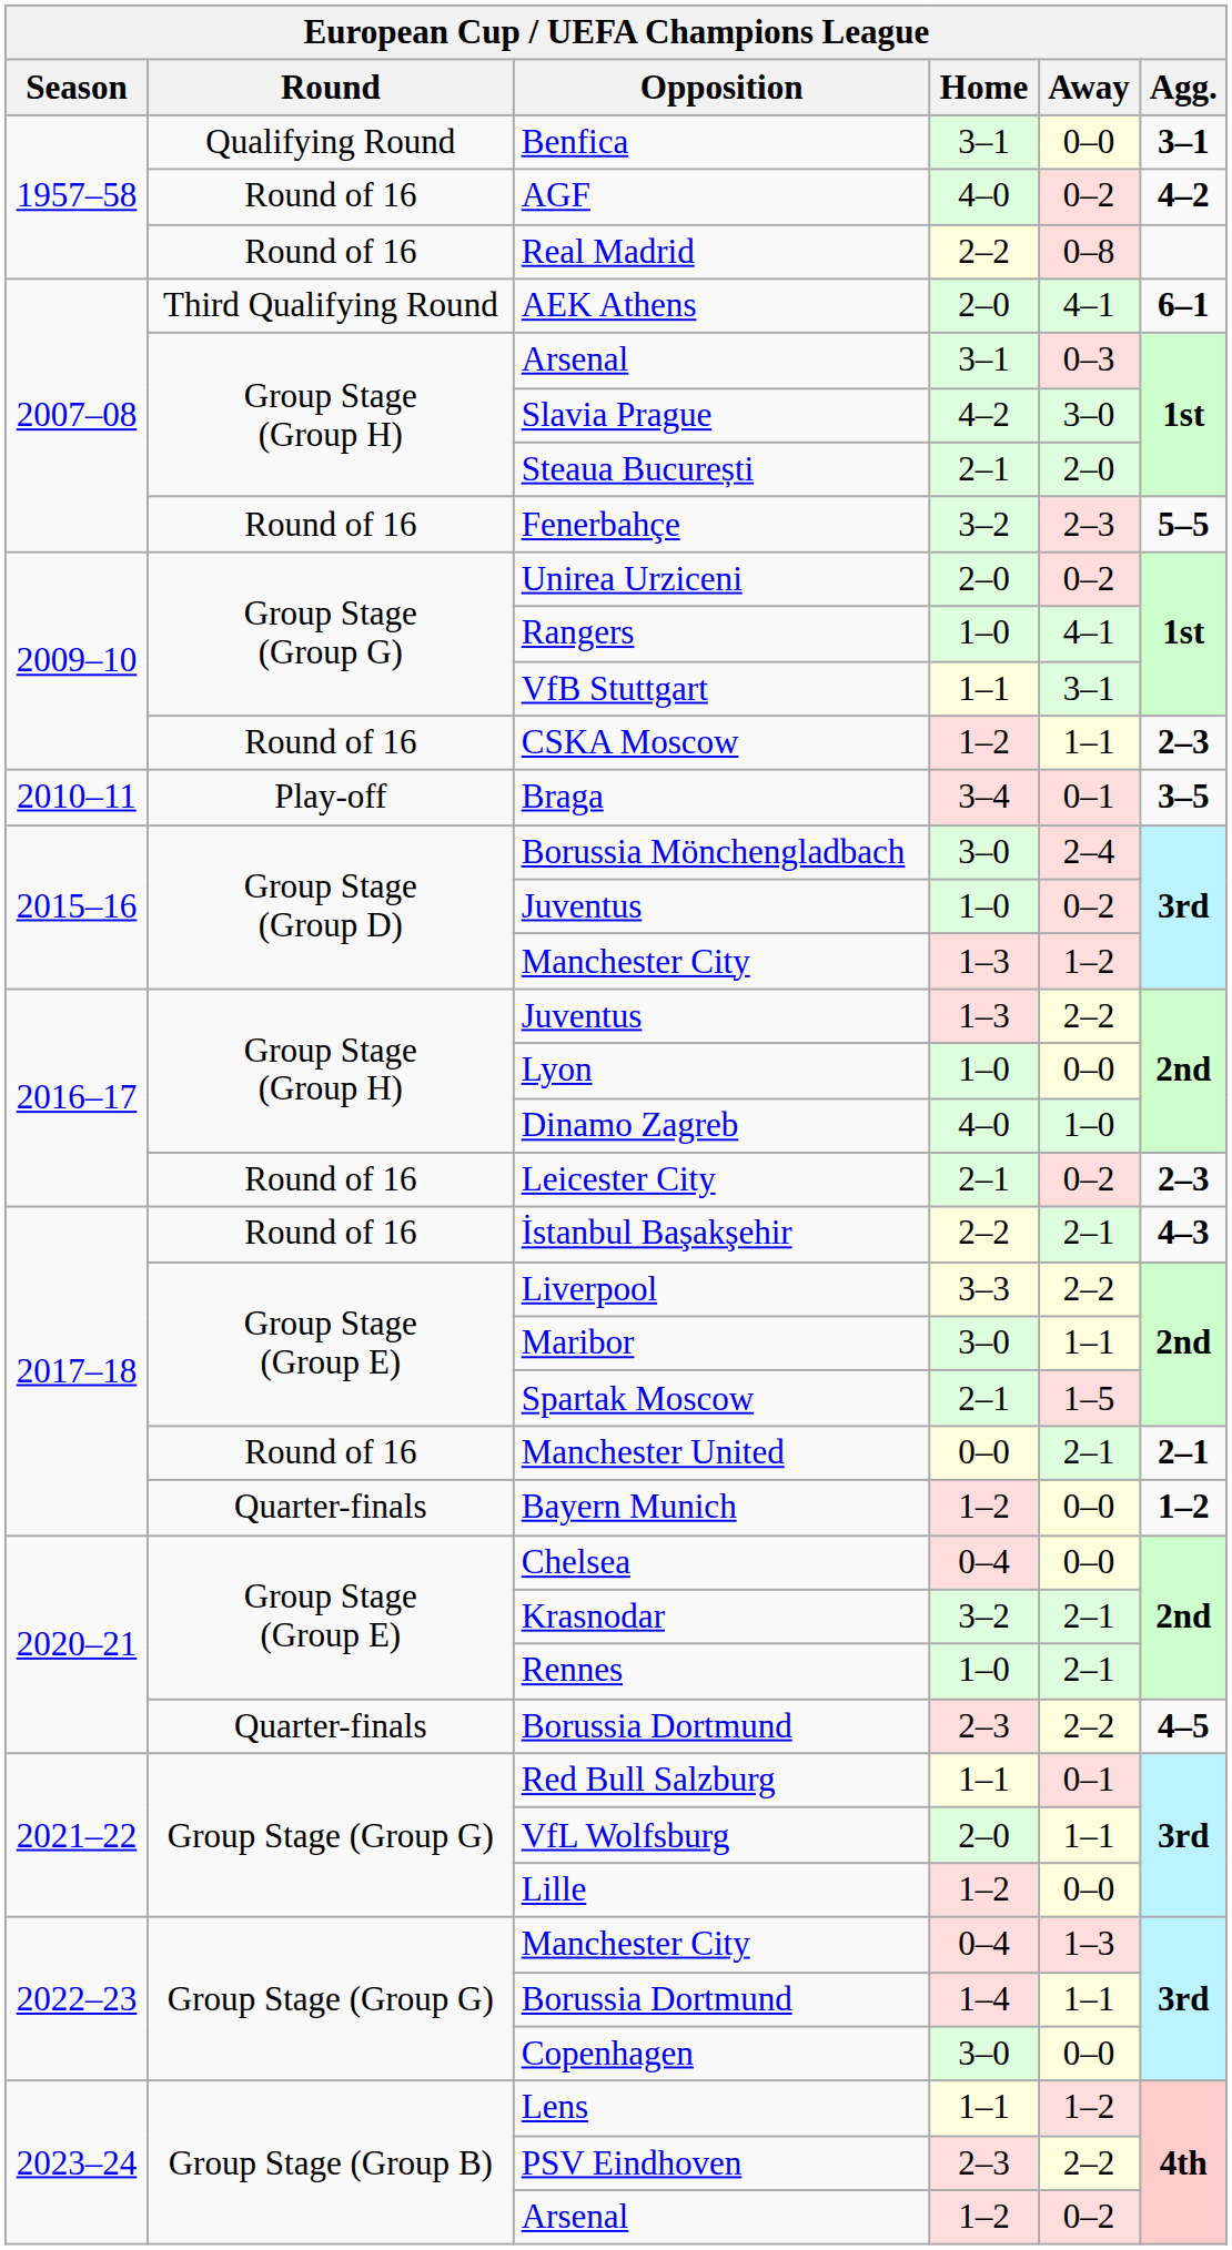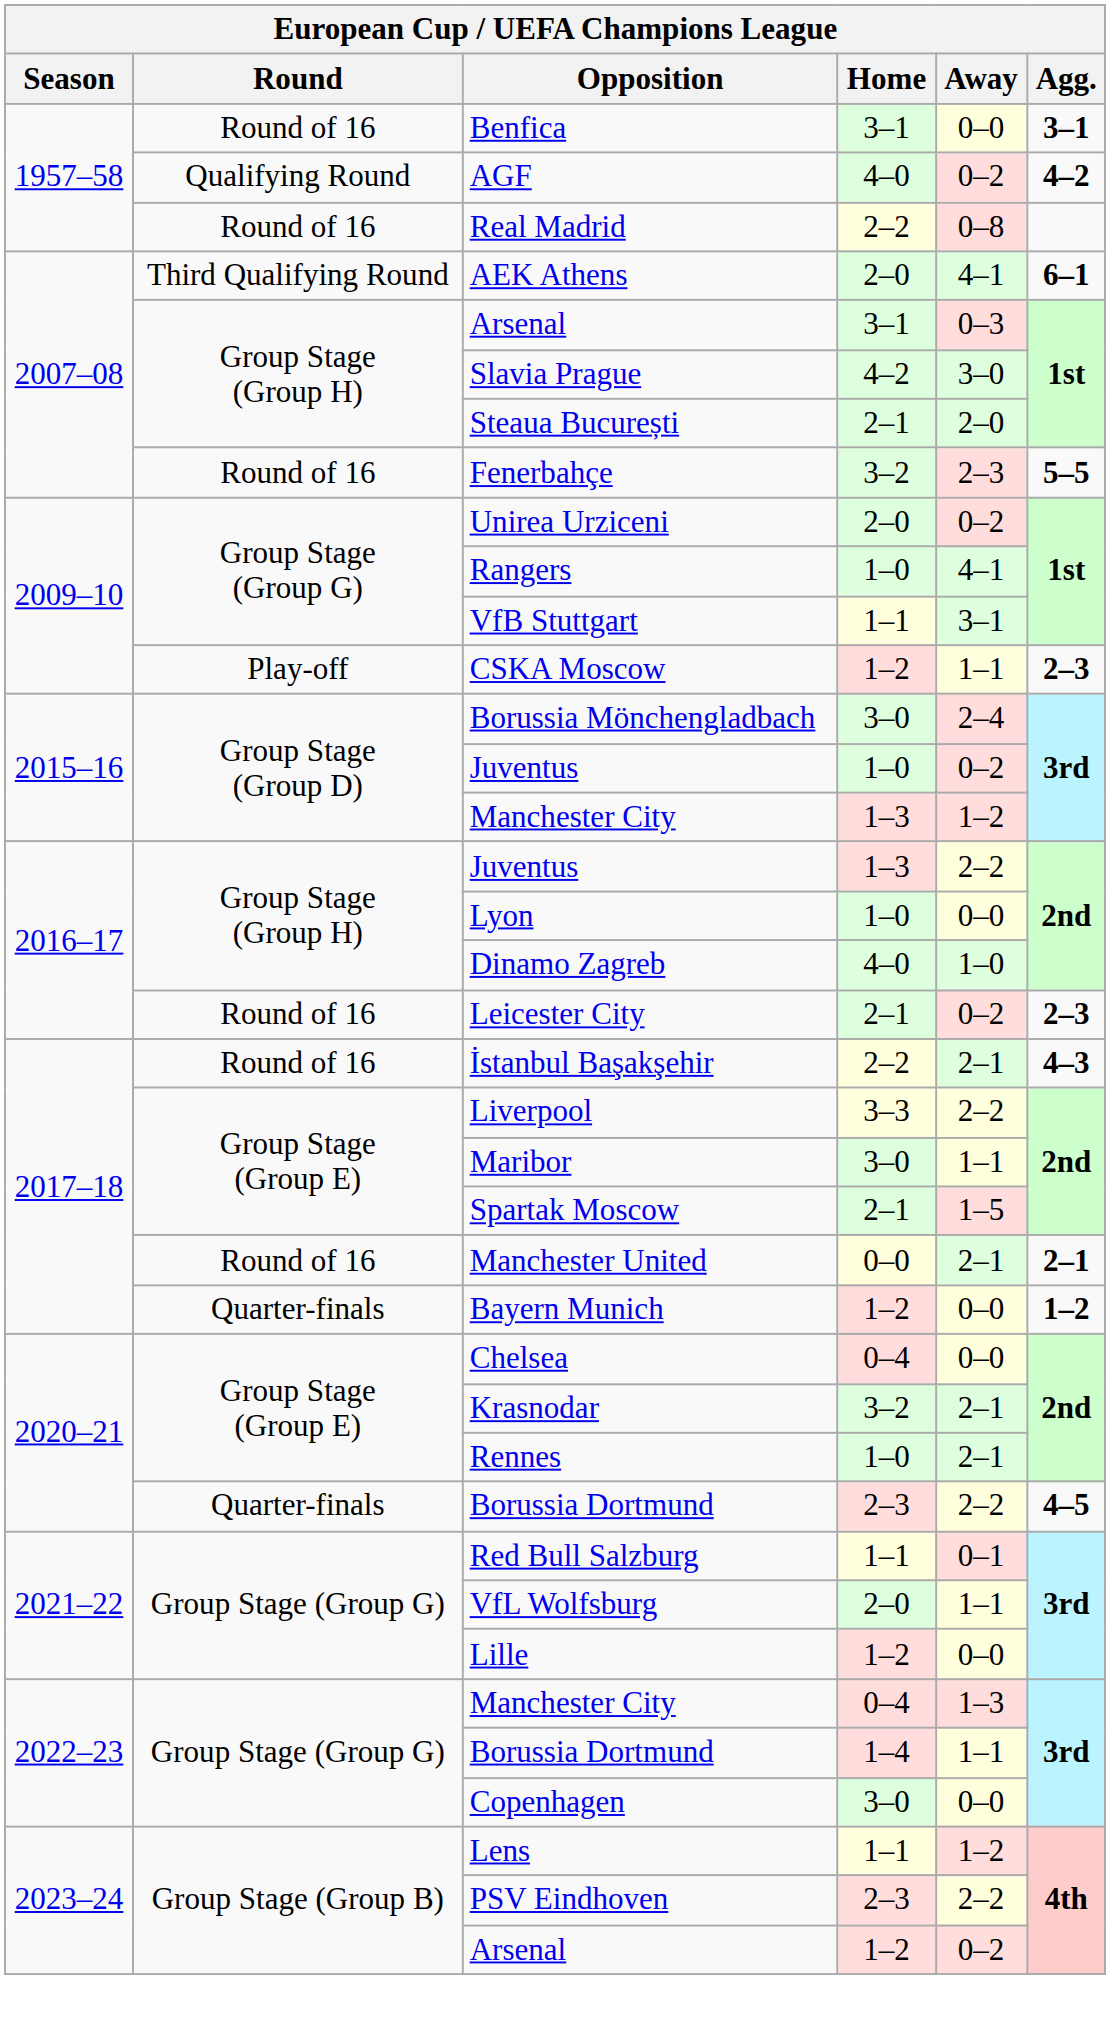 <table class="wikitable collapsible">
 <tr>
 <th colspan="6" width="560">European Cup / UEFA Champions League</th>
 </tr>
 <tr>
 <th>Season</th>
 <th>Round</th>
 <th>Opposition</th>
 <th>Home</th>
 <th>Away</th>
 <th>Agg.</th>
 </tr>
 <tr>
 <td style="text-align:center;" rowspan="3"><a href='#'>1957–58</a></td>
-<td style="text-align:center;">Qualifying Round</td>
+<td style="text-align:center;">Round of 16</td>
 <td> <a href='#'>Benfica</a></td>
 <td style="text-align:center; background:#dfd;">3–1</td>
 <td style="text-align:center; background:#ffd;">0–0</td>
 <td style="text-align:center;"><strong>3–1</strong></td>
 </tr>
 <tr>
-<td style="text-align:center;">Round of 16</td>
+<td style="text-align:center;">Qualifying Round</td>
 <td> <a href='#'>AGF</a></td>
 <td style="text-align:center; background:#dfd;">4–0</td>
 <td style="text-align:center; background:#fdd;">0–2</td>
 <td style="text-align:center;"><strong>4–2</strong></td>
 </tr>
 <tr>
 <td style="text-align:center;">Round of 16</td>
 <td> <a href='#'>Real Madrid</a></td>
 <td style="text-align:center; background:#ffd;">2–2</td>
 <td style="text-align:center; background:#fdd;">0–8</td>
 <td style="text-align:center;"><strong></strong></td>
 </tr>
 <tr>
 <td style="text-align:center;" rowspan="5"><a href='#'>2007–08</a></td>
 <td style="text-align:center;">Third Qualifying Round</td>
 <td> <a href='#'>AEK Athens</a></td>
 <td style="text-align:center; background:#dfd;">2–0</td>
 <td style="text-align:center; background:#dfd;">4–1</td>
 <td style="text-align:center;"><strong>6–1</strong></td>
 </tr>
 <tr>
 <td rowspan="3" style="text-align:center;">Group Stage<br>(Group H)</td>
 <td> <a href='#'>Arsenal</a></td>
 <td style="text-align:center; background:#dfd;">3–1</td>
 <td style="text-align:center; background:#fdd;">0–3</td>
 <td rowspan="3" style="text-align:center;background:#ccffcc"><strong>1st</strong></td>
 </tr>
 <tr>
 <td> <a href='#'>Slavia Prague</a></td>
 <td style="text-align:center; background:#dfd;">4–2</td>
 <td style="text-align:center; background:#dfd;">3–0</td>
 </tr>
 <tr>
 <td> <a href='#'>Steaua București</a></td>
 <td style="text-align:center; background:#dfd;">2–1</td>
 <td style="text-align:center; background:#dfd;">2–0</td>
 </tr>
 <tr>
 <td style="text-align:center;">Round of 16</td>
 <td> <a href='#'>Fenerbahçe</a></td>
 <td style="text-align:center; background:#dfd;">3–2 </td>
 <td style="text-align:center; background:#fdd;">2–3</td>
 <td style="text-align:center;"><strong>5–5 </strong></td>
 </tr>
 <tr>
 <td style="text-align:center;" rowspan="4"><a href='#'>2009–10</a></td>
 <td rowspan="3" style="text-align:center;">Group Stage<br>(Group G)</td>
 <td> <a href='#'>Unirea Urziceni</a></td>
 <td style="text-align:center; background:#dfd;">2–0</td>
 <td style="text-align:center; background:#fdd;">0–2</td>
 <td rowspan="3" style="text-align:center;background:#ccffcc"><strong>1st</strong></td>
 </tr>
 <tr>
 <td> <a href='#'>Rangers</a></td>
 <td style="text-align:center; background:#dfd;">1–0</td>
 <td style="text-align:center; background:#dfd;">4–1</td>
 </tr>
 <tr>
 <td> <a href='#'>VfB Stuttgart</a></td>
 <td style="text-align:center; background:#ffd;">1–1</td>
 <td style="text-align:center; background:#dfd;">3–1</td>
 </tr>
 <tr>
-<td style="text-align:center;">Round of 16</td>
+<td style="text-align:center;">Play-off</td>
 <td> <a href='#'>CSKA Moscow</a></td>
 <td style="text-align:center; background:#fdd;">1–2</td>
 <td style="text-align:center; background:#ffd;">1–1</td>
 <td style="text-align:center;"><strong>2–3</strong></td>
-</tr>
-<tr>
-<td style="text-align:center;"><a href='#'>2010–11</a></td>
-<td style="text-align:center;">Play-off</td>
-<td> <a href='#'>Braga</a></td>
-<td style="text-align:center; background:#fdd;">3–4</td>
-<td style="text-align:center; background:#fdd;">0–1</td>
-<td style="text-align:center;"><strong>3–5</strong></td>
 </tr>
 <tr>
 <td style="text-align:center;" rowspan="3"><a href='#'>2015–16</a></td>
 <td rowspan="3" style="text-align:center;">Group Stage<br>(Group D)</td>
 <td> <a href='#'>Borussia Mönchengladbach</a></td>
 <td style="text-align:center; background:#dfd;">3–0</td>
 <td style="text-align:center; background:#fdd;">2–4</td>
 <td rowspan="3" style="text-align:center;background:#BBF3FF"><strong>3rd</strong></td>
 </tr>
 <tr>
 <td> <a href='#'>Juventus</a></td>
 <td style="text-align:center; background:#dfd;">1–0</td>
 <td style="text-align:center; background:#fdd;">0–2</td>
 </tr>
 <tr>
 <td> <a href='#'>Manchester City</a></td>
 <td style="text-align:center; background:#fdd;">1–3</td>
 <td style="text-align:center; background:#fdd;">1–2</td>
 </tr>
 <tr>
 <td style="text-align:center;" rowspan="4"><a href='#'>2016–17</a></td>
 <td rowspan="3" style="text-align:center;">Group Stage<br>(Group H)</td>
 <td> <a href='#'>Juventus</a></td>
 <td style="text-align:center; background:#fdd;">1–3</td>
 <td style="text-align:center; background:#ffd;">2–2</td>
 <td rowspan="3" style="text-align:center;background:#ccffcc"><strong>2nd</strong></td>
 </tr>
 <tr>
 <td> <a href='#'>Lyon</a></td>
 <td style="text-align:center; background:#dfd;">1–0</td>
 <td style="text-align:center; background:#ffd;">0–0</td>
 </tr>
 <tr>
 <td> <a href='#'>Dinamo Zagreb</a></td>
 <td style="text-align:center; background:#dfd;">4–0</td>
 <td style="text-align:center; background:#dfd;">1–0</td>
 </tr>
 <tr>
 <td style="text-align:center;">Round of 16</td>
 <td> <a href='#'>Leicester City</a></td>
 <td style="text-align:center; background:#dfd;">2–1</td>
 <td style="text-align:center; background:#fdd;">0–2</td>
 <td style="text-align:center;"><strong>2–3</strong></td>
 </tr>
 <tr>
 <td style="text-align:center;" rowspan="6"><a href='#'>2017–18</a></td>
 <td style="text-align:center;">Round of 16</td>
 <td> <a href='#'>İstanbul Başakşehir</a></td>
 <td style="text-align:center; background:#ffd;">2–2</td>
 <td style="text-align:center; background:#dfd;">2–1</td>
 <td style="text-align:center;"><strong>4–3</strong></td>
 </tr>
 <tr>
 <td rowspan="3" style="text-align:center;">Group Stage<br>(Group E)</td>
 <td> <a href='#'>Liverpool</a></td>
 <td style="text-align:center; background:#ffd;">3–3</td>
 <td style="text-align:center; background:#ffd;">2–2</td>
 <td rowspan="3" style="text-align:center;background:#ccffcc"><strong>2nd</strong></td>
 </tr>
 <tr>
 <td> <a href='#'>Maribor</a></td>
 <td style="text-align:center; background:#dfd;">3–0</td>
 <td style="text-align:center; background:#ffd;">1–1</td>
 </tr>
 <tr>
 <td> <a href='#'>Spartak Moscow</a></td>
 <td style="text-align:center; background:#dfd;">2–1</td>
 <td style="text-align:center; background:#fdd;">1–5</td>
 </tr>
 <tr>
 <td style="text-align:center;">Round of 16</td>
 <td> <a href='#'>Manchester United</a></td>
 <td style="text-align:center; background:#ffd;">0–0</td>
 <td style="text-align:center; background:#dfd;">2–1</td>
 <td style="text-align:center;"><strong>2–1</strong></td>
 </tr>
 <tr>
 <td style="text-align:center;">Quarter-finals</td>
 <td> <a href='#'>Bayern Munich</a></td>
 <td style="text-align:center; background:#fdd;">1–2</td>
 <td style="text-align:center; background:#ffd;">0–0</td>
 <td style="text-align:center;"><strong>1–2</strong></td>
 </tr>
 <tr>
 <td style="text-align:center;" rowspan="4"><a href='#'>2020–21</a></td>
 <td rowspan="3" style="text-align:center;">Group Stage<br>(Group E)</td>
 <td> <a href='#'>Chelsea</a></td>
 <td style="text-align:center; background:#fdd;">0–4</td>
 <td style="text-align:center; background:#ffd;">0–0</td>
 <td rowspan="3" style="text-align:center;background:#ccffcc"><strong>2nd</strong></td>
 </tr>
 <tr>
 <td> <a href='#'>Krasnodar</a></td>
 <td style="text-align:center; background:#dfd;">3–2</td>
 <td style="text-align:center; background:#dfd;">2–1</td>
 </tr>
 <tr>
 <td> <a href='#'>Rennes</a></td>
 <td style="text-align:center; background:#dfd;">1–0</td>
 <td style="text-align:center; background:#dfd;">2–1</td>
 </tr>
 <tr>
 <td style="text-align:center;">Quarter-finals</td>
 <td> <a href='#'>Borussia Dortmund</a></td>
 <td style="text-align:center; background:#fdd;">2–3</td>
 <td style="text-align:center; background:#ffd;">2–2</td>
 <td style="text-align:center;"><strong>4–5</strong></td>
 </tr>
 <tr>
 <td style="text-align:center;" rowspan="3"><a href='#'>2021–22</a></td>
 <td rowspan="3" style="text-align:center;">Group Stage (Group G)</td>
 <td> <a href='#'>Red Bull Salzburg</a></td>
 <td style="text-align:center; background:#ffd;">1–1</td>
 <td style="text-align:center; background:#fdd;">0–1</td>
 <td rowspan="3" style="text-align:center;background:#BBF3FF"><strong>3rd</strong></td>
 </tr>
 <tr>
 <td> <a href='#'>VfL Wolfsburg</a></td>
 <td style="text-align:center; background:#dfd;">2–0</td>
 <td style="text-align:center; background:#ffd;">1–1</td>
 </tr>
 <tr>
 <td> <a href='#'>Lille</a></td>
 <td style="text-align:center; background:#fdd;">1–2</td>
 <td style="text-align:center; background:#ffd;">0–0</td>
 </tr>
 <tr>
 <td style="text-align:center;" rowspan="3"><a href='#'>2022–23</a></td>
 <td rowspan="3" style="text-align:center;">Group Stage (Group G)</td>
 <td> <a href='#'>Manchester City</a></td>
 <td style="text-align:center; background:#fdd;">0–4</td>
 <td style="text-align:center; background:#fdd;">1–3</td>
 <td rowspan="3" style="text-align:center;background:#BBF3FF"><strong>3rd</strong></td>
 </tr>
 <tr>
 <td> <a href='#'>Borussia Dortmund</a></td>
 <td style="text-align:center; background:#fdd;">1–4</td>
 <td style="text-align:center; background:#ffd;">1–1</td>
 </tr>
 <tr>
 <td> <a href='#'>Copenhagen</a></td>
 <td style="text-align:center; background:#dfd;">3–0</td>
 <td style="text-align:center; background:#ffd;">0–0</td>
 </tr>
 <tr>
 <td style="text-align:center;" rowspan="3"><a href='#'>2023–24</a></td>
 <td rowspan="3" style="text-align:center;">Group Stage (Group B)</td>
 <td> <a href='#'>Lens</a></td>
 <td style="text-align:center; background:#ffd;">1–1</td>
 <td style="text-align:center; background:#fdd;">1–2</td>
 <td rowspan="3" style="text-align:center;background:#ffcccc"><strong>4th</strong></td>
 </tr>
 <tr>
 <td> <a href='#'>PSV Eindhoven</a></td>
 <td style="text-align:center; background:#fdd;">2–3</td>
 <td style="text-align:center; background:#ffd;">2–2</td>
 </tr>
 <tr>
 <td> <a href='#'>Arsenal</a></td>
 <td style="text-align:center; background:#fdd;">1–2</td>
 <td style="text-align:center; background:#fdd;">0–2</td>
 </tr>
 </table>
